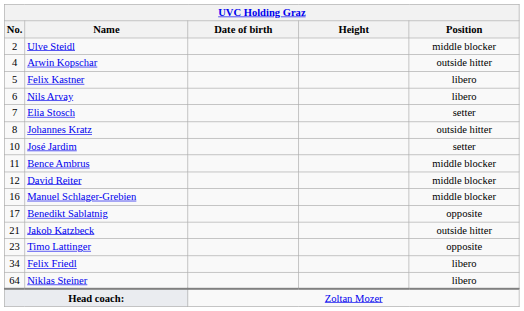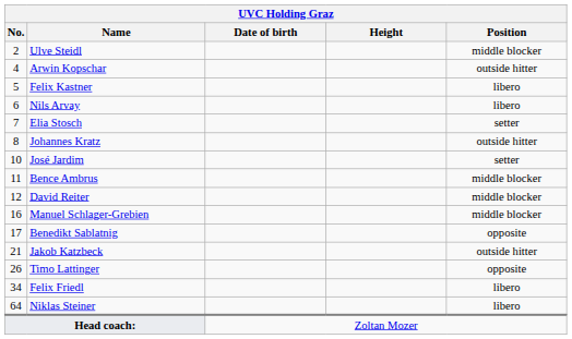 <table class="wikitable collapsible collapsed" style="font-size:100%; text-align:center">
 <tr>
 <th colspan=6 style="width:30em"><a href='#'>UVC Holding Graz</a></th>
 </tr>
 <tr>
 <th>No.</th>
 <th style="width:15em">Name</th>
 <th style="width:10em">Date of birth</th>
 <th style="width:10em">Height</th>
 <th style="width:10em">Position</th>
 </tr>
 <tr>
 <td>2</td>
 <td align=left> <a href='#'>Ulve Steidl</a></td>
 <td align=right></td>
 <td></td>
 <td>middle blocker</td>
 </tr>
 <tr>
 <td>4</td>
 <td align=left> <a href='#'>Arwin Kopschar</a></td>
 <td align=right></td>
 <td></td>
 <td>outside hitter</td>
 </tr>
 <tr>
 <td>5</td>
 <td align=left> <a href='#'>Felix Kastner</a></td>
 <td align=right></td>
 <td></td>
 <td>libero</td>
 </tr>
 <tr>
 <td>6</td>
 <td align=left> <a href='#'>Nils Arvay</a></td>
 <td align=right></td>
 <td></td>
 <td>libero</td>
 </tr>
 <tr>
 <td>7</td>
 <td align=left> <a href='#'>Elia Stosch</a></td>
 <td align=right></td>
 <td></td>
 <td>setter</td>
 </tr>
 <tr>
 <td>8</td>
 <td align=left> <a href='#'>Johannes Kratz</a></td>
 <td align=right></td>
 <td></td>
 <td>outside hitter</td>
 </tr>
 <tr>
 <td>10</td>
 <td align=left> <a href='#'>José Jardim</a></td>
 <td align=right></td>
 <td></td>
 <td>setter</td>
 </tr>
 <tr>
 <td>11</td>
 <td align=left> <a href='#'>Bence Ambrus</a></td>
 <td align=right></td>
 <td></td>
 <td>middle blocker</td>
 </tr>
 <tr>
 <td>12</td>
 <td align=left> <a href='#'>David Reiter</a></td>
 <td align=right></td>
 <td></td>
 <td>middle blocker</td>
 </tr>
 <tr>
 <td>16</td>
 <td align=left> <a href='#'>Manuel Schlager-Grebien</a></td>
 <td align=right></td>
 <td></td>
 <td>middle blocker</td>
 </tr>
 <tr>
 <td>17</td>
 <td align=left> <a href='#'>Benedikt Sablatnig</a></td>
 <td align=right></td>
 <td></td>
 <td>opposite</td>
 </tr>
 <tr>
 <td>21</td>
 <td align=left> <a href='#'>Jakob Katzbeck</a></td>
 <td align=right></td>
 <td></td>
 <td>outside hitter</td>
 </tr>
 <tr>
-<td>23</td>
+<td>26</td>
 <td align=left> <a href='#'>Timo Lattinger</a></td>
 <td align=right></td>
 <td></td>
 <td>opposite</td>
 </tr>
 <tr>
 <td>34</td>
 <td align=left> <a href='#'>Felix Friedl</a></td>
 <td align=right></td>
 <td></td>
 <td>libero</td>
 </tr>
 <tr>
 <td>64</td>
 <td align=left> <a href='#'>Niklas Steiner</a></td>
 <td align=right></td>
 <td></td>
 <td>libero</td>
 </tr>
 <tr>
 </tr>
 <tr style="border-top: 3px solid grey">
 <td colspan=2 style="background:#EAECF0"><strong>Head coach:</strong></td>
 <td colspan=4> <a href='#'>Zoltan Mozer</a></td>
 </tr>
 </table>
